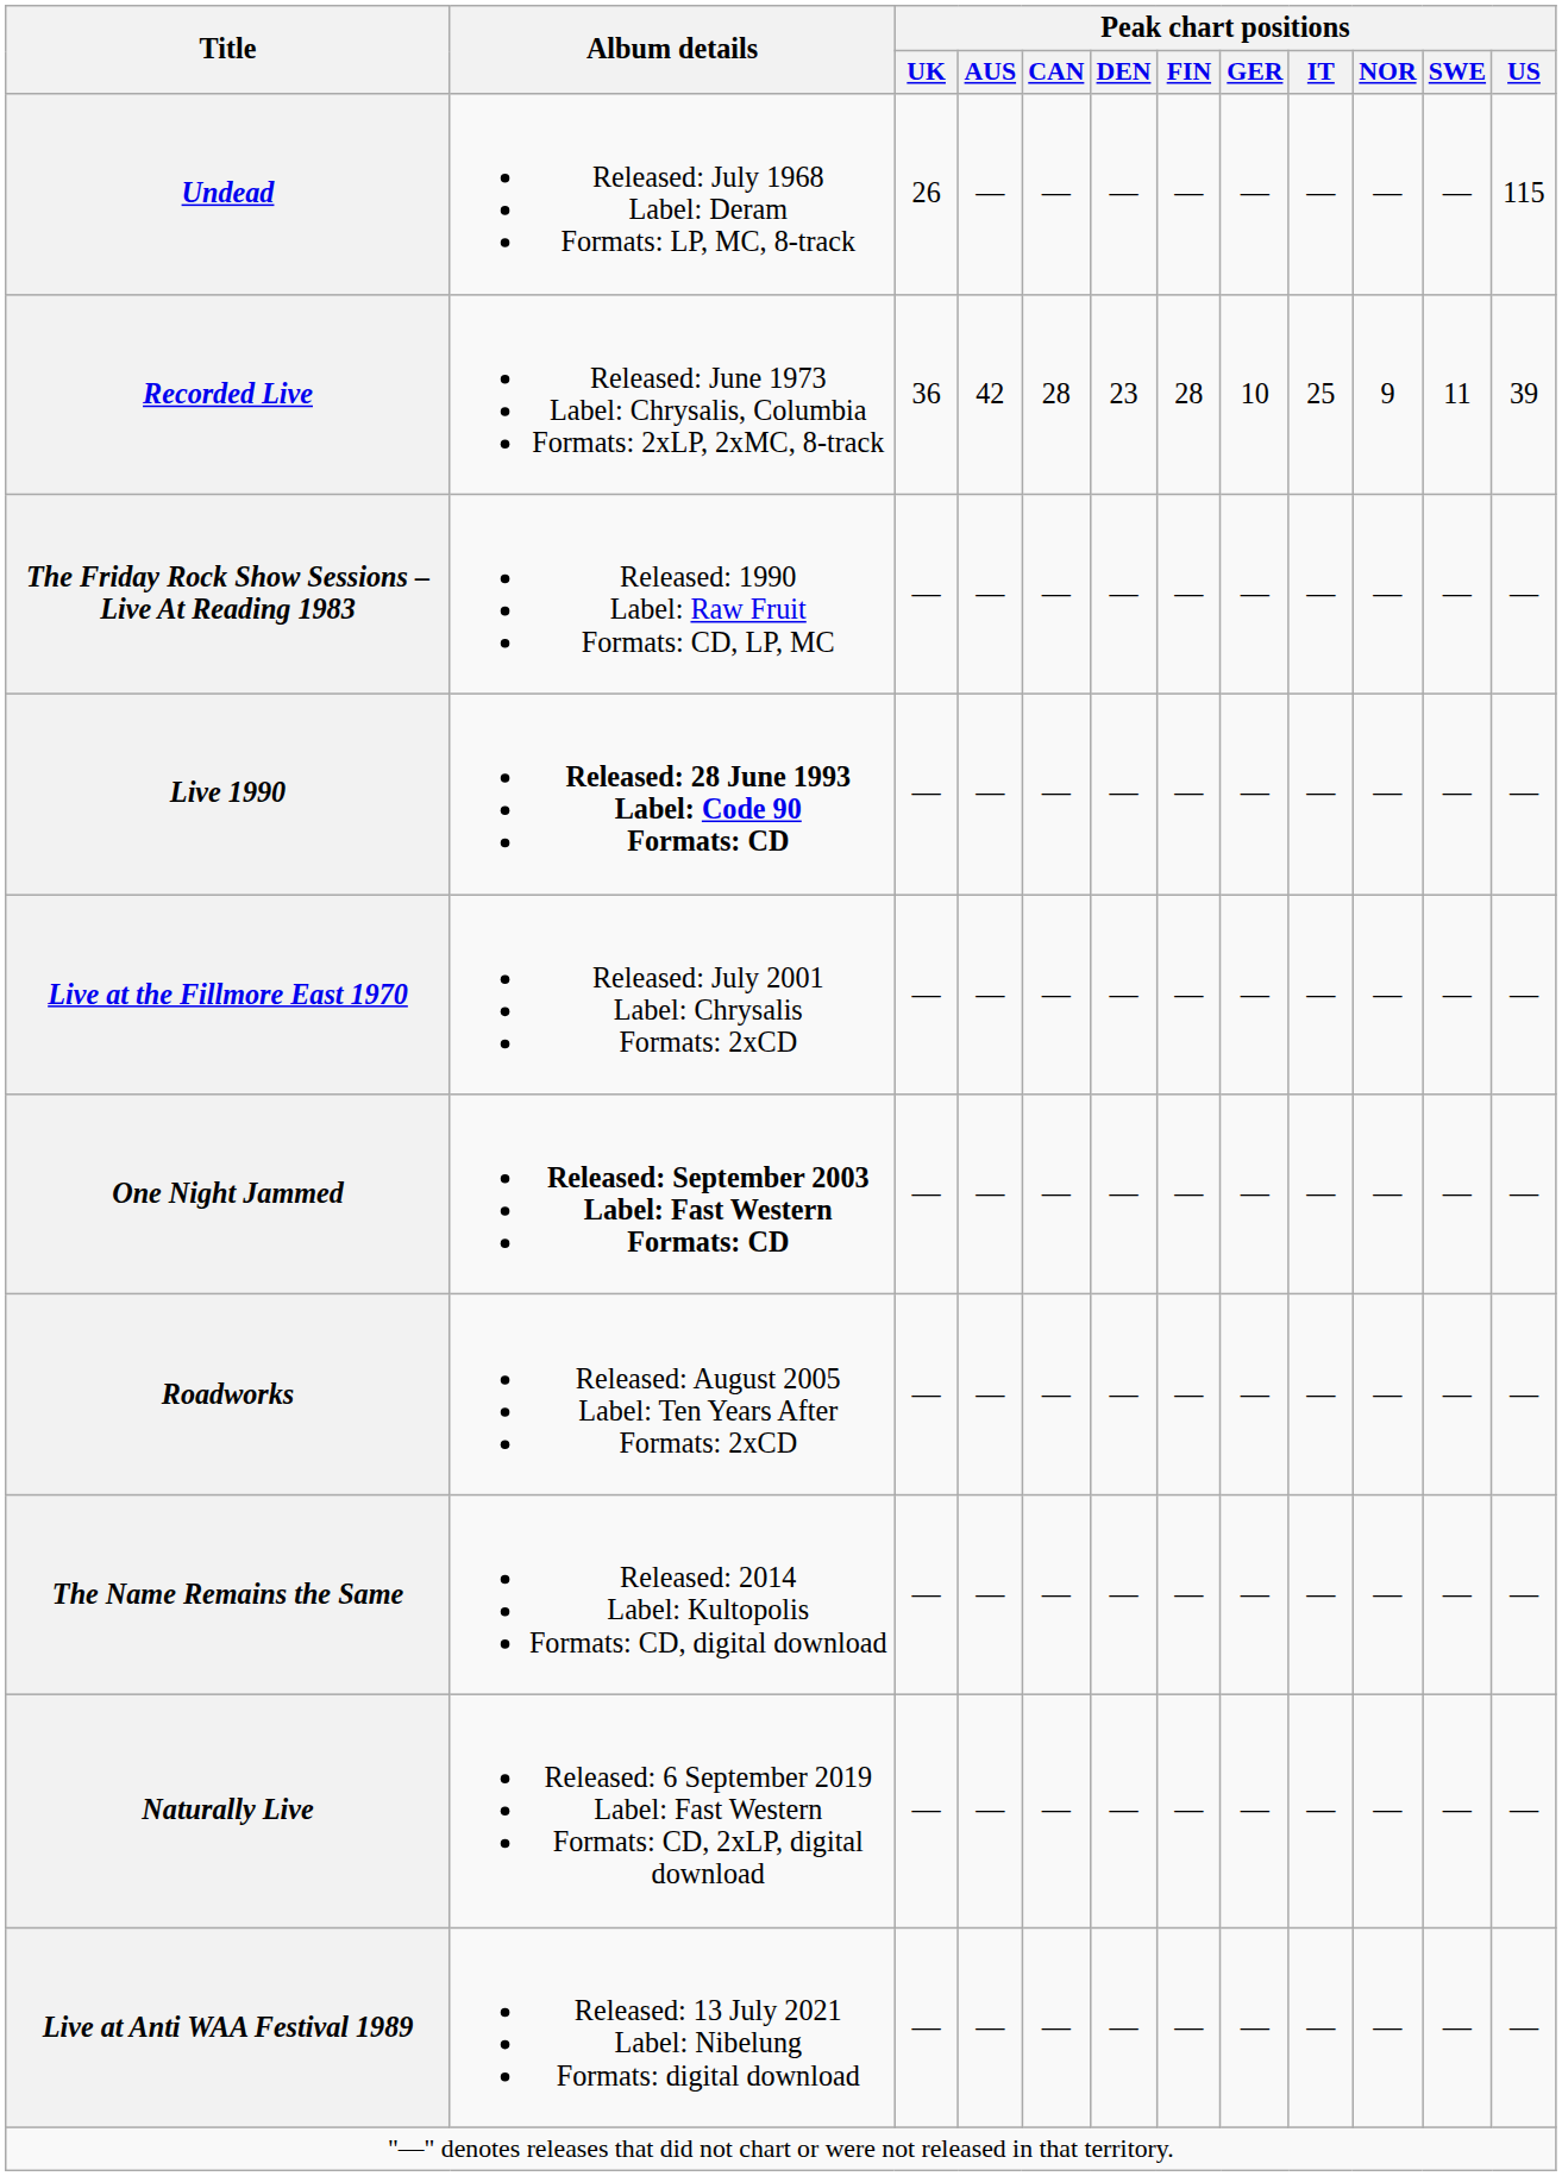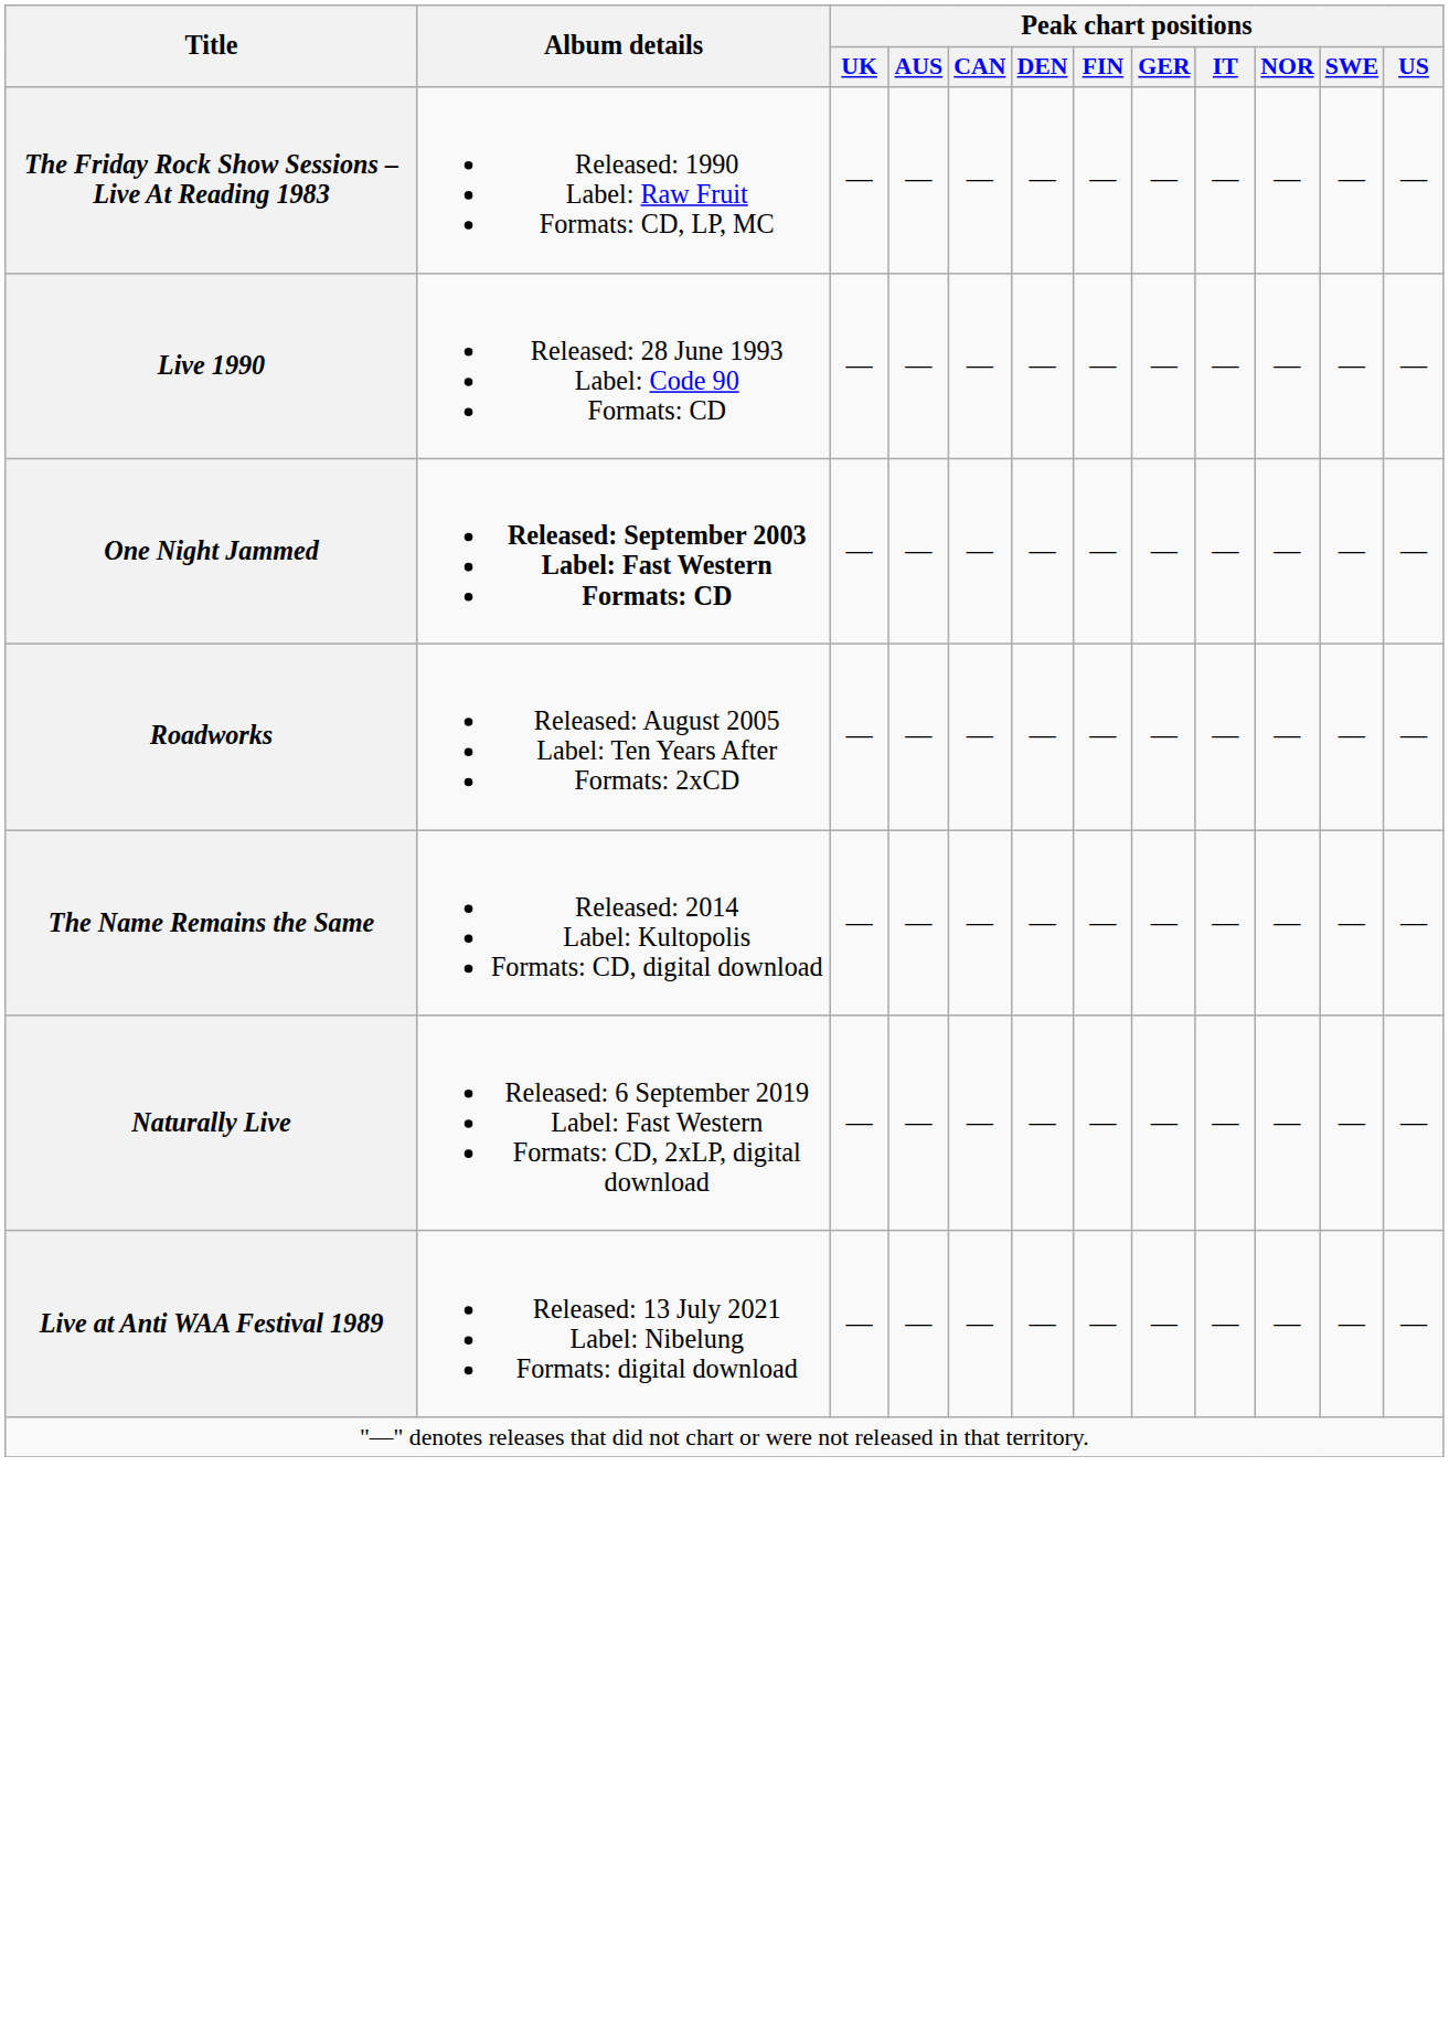 <table class="wikitable plainrowheaders" style="text-align:center;">
 <tr>
 <th rowspan="2" scope="col" style="width:15em;">Title</th>
 <th rowspan="2" scope="col" style="width:15em;">Album details</th>
 <th colspan="10">Peak chart positions</th>
 </tr>
 <tr>
 <th scope="col" style="width:2em;font-size:90%;"><a href='#'>UK</a><br></th>
 <th scope="col" style="width:2em;font-size:90%;"><a href='#'>AUS</a><br></th>
 <th scope="col" style="width:2em;font-size:90%;"><a href='#'>CAN</a><br></th>
 <th scope="col" style="width:2em;font-size:90%;"><a href='#'>DEN</a><br></th>
 <th scope="col" style="width:2em;font-size:90%;"><a href='#'>FIN</a><br></th>
 <th scope="col" style="width:2em;font-size:90%;"><a href='#'>GER</a><br></th>
 <th scope="col" style="width:2em;font-size:90%;"><a href='#'>IT</a><br></th>
 <th scope="col" style="width:2em;font-size:90%;"><a href='#'>NOR</a><br></th>
 <th scope="col" style="width:2em;font-size:90%;"><a href='#'>SWE</a><br></th>
 <th scope="col" style="width:2em;font-size:90%;"><a href='#'>US</a><br></th>
 </tr>
 <tr>
-<th scope="row"><em><a href='#'>Undead</a></em></th>
-<td><br><ul><li>Released: July 1968</li><li>Label: Deram</li><li>Formats: LP, MC, 8-track</li></ul></td>
-<td>26</td>
-<td>—</td>
-<td>—</td>
-<td>—</td>
-<td>—</td>
-<td>—</td>
-<td>—</td>
-<td>—</td>
-<td>—</td>
-<td>115</td>
-</tr>
-<tr>
-<th scope="row"><em><a href='#'>Recorded Live</a></em></th>
-<td><br><ul><li>Released: June 1973</li><li>Label: Chrysalis, Columbia</li><li>Formats: 2xLP, 2xMC, 8-track</li></ul></td>
-<td>36</td>
-<td>42</td>
-<td>28</td>
-<td>23</td>
-<td>28</td>
-<td>10</td>
-<td>25</td>
-<td>9</td>
-<td>11</td>
-<td>39</td>
-</tr>
-<tr>
 <th scope="row"><em>The Friday Rock Show Sessions – Live At Reading 1983</em></th>
 <td><br><ul><li>Released: 1990</li><li>Label: <a href='#'>Raw Fruit</a></li><li>Formats: CD, LP, MC</li></ul></td>
 <td>—</td>
 <td>—</td>
 <td>—</td>
 <td>—</td>
 <td>—</td>
 <td>—</td>
 <td>—</td>
 <td>—</td>
 <td>—</td>
 <td>—</td>
 </tr>
 <tr>
 <th scope="row"><em>Live 1990</em></th>
-<td><strong><br><ul><li>Released: 28 June 1993</li><li>Label: <a href='#'>Code 90</a></li><li>Formats: CD</li></ul></strong></td>
-<td>—</td>
-<td>—</td>
-<td>—</td>
-<td>—</td>
-<td>—</td>
-<td>—</td>
-<td>—</td>
-<td>—</td>
-<td>—</td>
-<td>—</td>
-</tr>
-<tr>
-<th scope="row"><em><a href='#'>Live at the Fillmore East 1970</a></em></th>
-<td><br><ul><li>Released: July 2001</li><li>Label: Chrysalis</li><li>Formats: 2xCD</li></ul></td>
+<td><br><ul><li>Released: 28 June 1993</li><li>Label: <a href='#'>Code 90</a></li><li>Formats: CD</li></ul></td>
 <td>—</td>
 <td>—</td>
 <td>—</td>
 <td>—</td>
 <td>—</td>
 <td>—</td>
 <td>—</td>
 <td>—</td>
 <td>—</td>
 <td>—</td>
 </tr>
 <tr>
 <th scope="row"><em>One Night Jammed</em></th>
 <td><strong><br><ul><li>Released: September 2003</li><li>Label: Fast Western</li><li>Formats: CD</li></ul></strong></td>
 <td>—</td>
 <td>—</td>
 <td>—</td>
 <td>—</td>
 <td>—</td>
 <td>—</td>
 <td>—</td>
 <td>—</td>
 <td>—</td>
 <td>—</td>
 </tr>
 <tr>
 <th scope="row"><em>Roadworks</em></th>
 <td><br><ul><li>Released: August 2005</li><li>Label: Ten Years After</li><li>Formats: 2xCD</li></ul></td>
 <td>—</td>
 <td>—</td>
 <td>—</td>
 <td>—</td>
 <td>—</td>
 <td>—</td>
 <td>—</td>
 <td>—</td>
 <td>—</td>
 <td>—</td>
 </tr>
 <tr>
 <th scope="row"><em>The Name Remains the Same</em></th>
 <td><br><ul><li>Released: 2014</li><li>Label: Kultopolis</li><li>Formats: CD, digital download</li></ul></td>
 <td>—</td>
 <td>—</td>
 <td>—</td>
 <td>—</td>
 <td>—</td>
 <td>—</td>
 <td>—</td>
 <td>—</td>
 <td>—</td>
 <td>—</td>
 </tr>
 <tr>
 <th scope="row"><em>Naturally Live</em></th>
 <td><br><ul><li>Released: 6 September 2019</li><li>Label: Fast Western</li><li>Formats: CD, 2xLP, digital download</li></ul></td>
 <td>—</td>
 <td>—</td>
 <td>—</td>
 <td>—</td>
 <td>—</td>
 <td>—</td>
 <td>—</td>
 <td>—</td>
 <td>—</td>
 <td>—</td>
 </tr>
 <tr>
 <th scope="row"><em>Live at Anti WAA Festival 1989</em></th>
 <td><br><ul><li>Released: 13 July 2021</li><li>Label: Nibelung</li><li>Formats: digital download</li></ul></td>
 <td>—</td>
 <td>—</td>
 <td>—</td>
 <td>—</td>
 <td>—</td>
 <td>—</td>
 <td>—</td>
 <td>—</td>
 <td>—</td>
 <td>—</td>
 </tr>
 <tr>
 <td colspan="12" style="font-size:90%">"—" denotes releases that did not chart or were not released in that territory.</td>
 </tr>
 </table>
